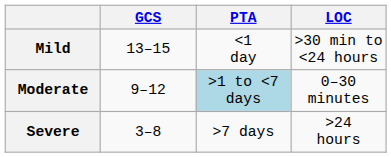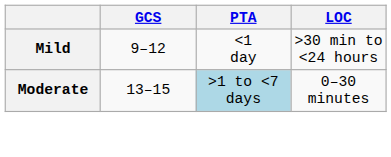 <table class="wikitable" style = "float:right; margin-left:15px; text-align:center">
 <tr>
 <th> </th>
 <th><a href='#'>GCS</a></th>
 <th><a href='#'>PTA</a></th>
 <th><a href='#'>LOC</a></th>
 </tr>
 <tr>
 <th>Mild</th>
-<td align="center" width=25%>13–15</td>
+<td>9–12</td>
 <td width=25%><1<br> day</td>
 <td>>30 min to <br><24 hours</td>
 </tr>
 <tr>
 <th>Moderate</th>
-<td>9–12</td>
+<td align="center" width=25%>13–15</td>
 <td style="background: lightblue;">>1 to <7<br>days</td>
 <td width=25%>0–30<br> minutes</td>
 </tr>
-<tr>
-<th>Severe</th>
-<td>3–8</td>
-<td>>7 days</td>
-<td>>24 <br>hours</td>
-</tr>
 </table>
